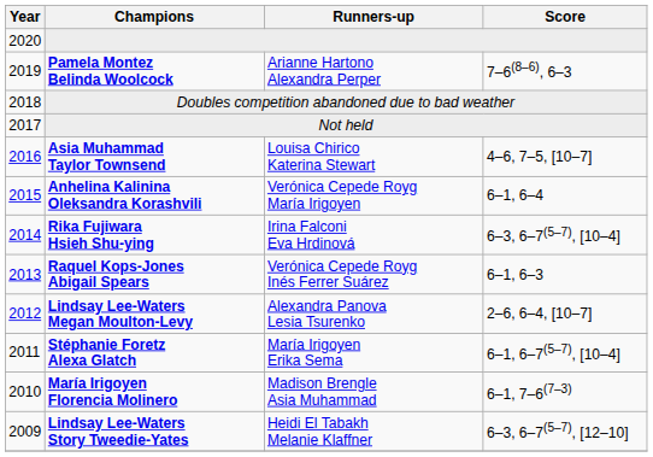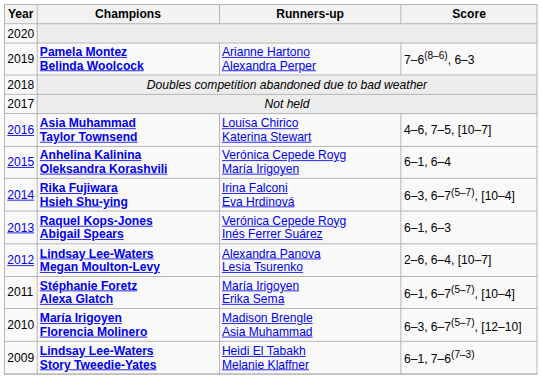 <table class="wikitable" style="font-size:90%">
 <tr>
 <th>Year</th>
 <th width="210">Champions</th>
 <th width="210">Runners-up</th>
 <th width="155">Score</th>
 </tr>
 <tr>
 <td>2020</td>
 <td colspan=3 bgcolor="#ededed"></td>
 </tr>
 <tr>
 <td>2019</td>
 <td> <strong><a href='#'>Pamela Montez</a></strong> <br>  <strong><a href='#'>Belinda Woolcock</a></strong></td>
 <td> <a href='#'>Arianne Hartono</a> <br>  <a href='#'>Alexandra Perper</a></td>
 <td>7–6<sup>(8–6)</sup>, 6–3</td>
 </tr>
 <tr>
 <td>2018</td>
 <td colspan=3 style="text-align:center; background:#ededed;"><em>Doubles competition abandoned due to bad weather</em></td>
 </tr>
 <tr>
 <td>2017</td>
 <td colspan=3 style="text-align:center; background:#ededed;"><em>Not held</em></td>
 </tr>
 <tr>
 <td><a href='#'>2016</a></td>
 <td> <strong><a href='#'>Asia Muhammad</a></strong> <br>  <strong><a href='#'>Taylor Townsend</a></strong></td>
 <td> <a href='#'>Louisa Chirico</a> <br>  <a href='#'>Katerina Stewart</a></td>
 <td>4–6, 7–5, [10–7]</td>
 </tr>
 <tr>
 <td><a href='#'>2015</a></td>
 <td> <strong><a href='#'>Anhelina Kalinina</a></strong> <br>  <strong><a href='#'>Oleksandra Korashvili</a></strong></td>
 <td> <a href='#'>Verónica Cepede Royg</a> <br>  <a href='#'>María Irigoyen</a></td>
 <td>6–1, 6–4</td>
 </tr>
 <tr>
 <td><a href='#'>2014</a></td>
 <td> <strong><a href='#'>Rika Fujiwara</a></strong> <br>  <strong><a href='#'>Hsieh Shu-ying</a></strong></td>
 <td> <a href='#'>Irina Falconi</a> <br>  <a href='#'>Eva Hrdinová</a></td>
 <td>6–3, 6–7<sup>(5–7)</sup>, [10–4]</td>
 </tr>
 <tr>
 <td><a href='#'>2013</a></td>
 <td> <strong><a href='#'>Raquel Kops-Jones</a></strong> <br>  <strong><a href='#'>Abigail Spears</a></strong></td>
 <td> <a href='#'>Verónica Cepede Royg</a> <br>  <a href='#'>Inés Ferrer Suárez</a></td>
 <td>6–1, 6–3</td>
 </tr>
 <tr>
 <td><a href='#'>2012</a></td>
 <td> <strong><a href='#'>Lindsay Lee-Waters</a></strong> <br>  <strong><a href='#'>Megan Moulton-Levy</a></strong></td>
 <td> <a href='#'>Alexandra Panova</a> <br>  <a href='#'>Lesia Tsurenko</a></td>
 <td>2–6, 6–4, [10–7]</td>
 </tr>
 <tr>
 <td>2011</td>
 <td> <strong><a href='#'>Stéphanie Foretz</a></strong> <br>  <strong><a href='#'>Alexa Glatch</a></strong></td>
 <td> <a href='#'>María Irigoyen</a> <br>  <a href='#'>Erika Sema</a></td>
 <td>6–1, 6–7<sup>(5–7)</sup>, [10–4]</td>
 </tr>
 <tr>
 <td>2010</td>
 <td> <strong><a href='#'>María Irigoyen</a></strong> <br>  <strong><a href='#'>Florencia Molinero</a></strong></td>
 <td> <a href='#'>Madison Brengle</a> <br>  <a href='#'>Asia Muhammad</a></td>
-<td>6–1, 7–6<sup>(7–3)</sup></td>
+<td>6–3, 6–7<sup>(5–7)</sup>, [12–10]</td>
 </tr>
 <tr>
 <td>2009</td>
 <td> <strong><a href='#'>Lindsay Lee-Waters</a></strong> <br>  <strong><a href='#'>Story Tweedie-Yates</a></strong></td>
 <td> <a href='#'>Heidi El Tabakh</a> <br>  <a href='#'>Melanie Klaffner</a></td>
-<td>6–3, 6–7<sup>(5–7)</sup>, [12–10]</td>
+<td>6–1, 7–6<sup>(7–3)</sup></td>
 </tr>
 <tr>
 </tr>
 </table>
